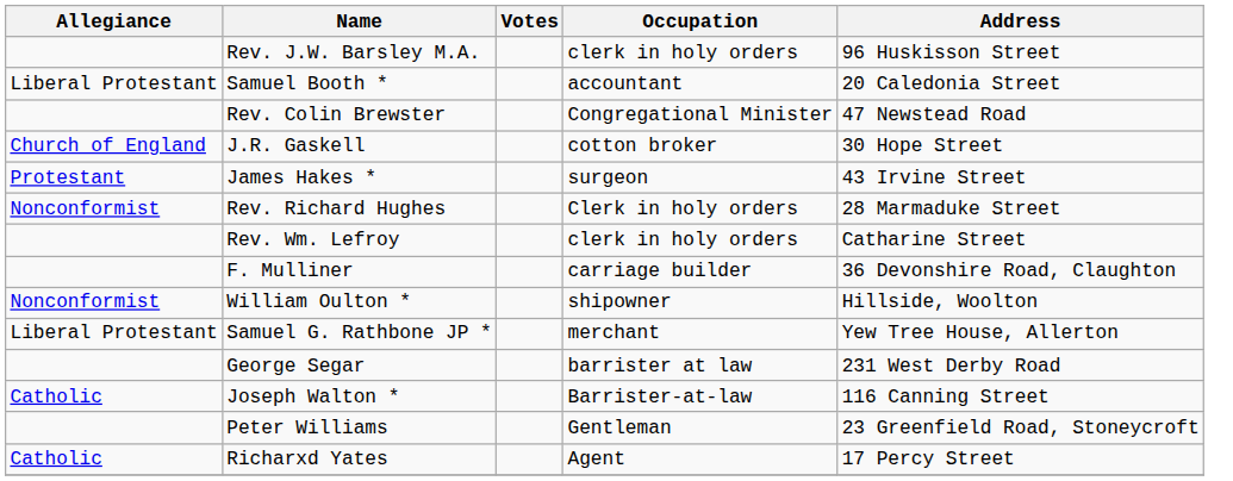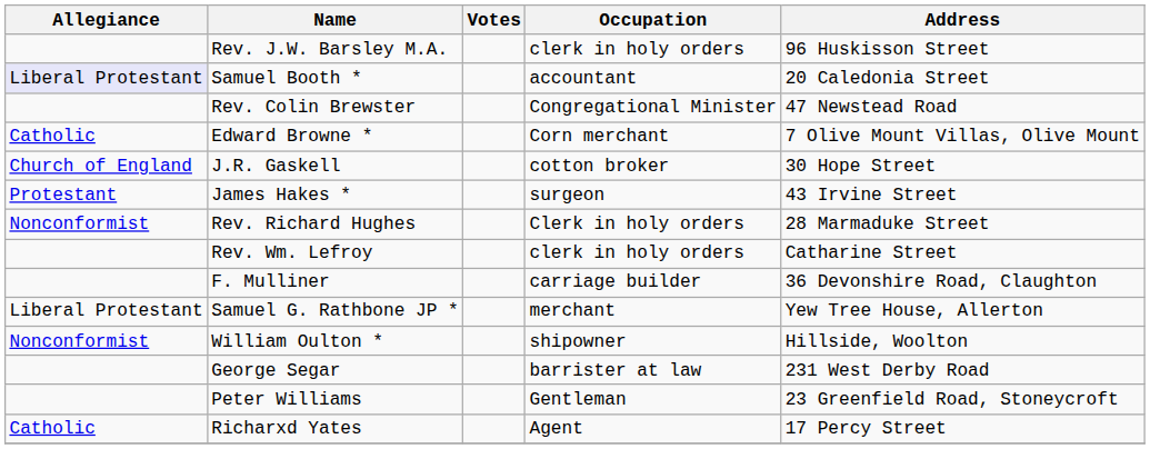 <table class="wikitable">
 <tr>
 <th>Allegiance</th>
 <th>Name</th>
 <th>Votes</th>
 <th>Occupation</th>
 <th>Address</th>
 </tr>
 <tr>
 <td></td>
 <td>Rev. J.W. Barsley M.A.</td>
 <td></td>
 <td>clerk in holy orders</td>
 <td>96 Huskisson Street</td>
 </tr>
 <tr>
-<td>Liberal Protestant</td>
+<td style="background: lavender;">Liberal Protestant</td>
 <td>Samuel Booth *</td>
 <td></td>
 <td>accountant</td>
 <td>20 Caledonia Street</td>
 </tr>
 <tr>
 <td></td>
 <td>Rev. Colin Brewster</td>
 <td></td>
 <td>Congregational Minister</td>
 <td>47 Newstead Road</td>
+</tr>
+<tr>
+<td><a href='#'>Catholic</a></td>
+<td>Edward Browne *</td>
+<td></td>
+<td>Corn merchant</td>
+<td>7 Olive Mount Villas, Olive Mount</td>
 </tr>
 <tr>
 <td><a href='#'>Church of England</a></td>
 <td>J.R. Gaskell</td>
 <td></td>
 <td>cotton broker</td>
 <td>30 Hope Street</td>
 </tr>
 <tr>
 <td><a href='#'>Protestant</a></td>
 <td>James Hakes *</td>
 <td></td>
 <td>surgeon</td>
 <td>43 Irvine Street</td>
 </tr>
 <tr>
 <td><a href='#'>Nonconformist</a></td>
 <td>Rev. Richard Hughes</td>
 <td></td>
 <td>Clerk in holy orders</td>
 <td>28 Marmaduke Street</td>
 </tr>
 <tr>
 <td></td>
 <td>Rev. Wm. Lefroy</td>
 <td></td>
 <td>clerk in holy orders</td>
 <td>Catharine Street</td>
 </tr>
 <tr>
 <td></td>
 <td>F. Mulliner</td>
 <td></td>
 <td>carriage builder</td>
 <td>36 Devonshire Road, Claughton</td>
 </tr>
 <tr>
+<td>Liberal Protestant</td>
+<td>Samuel G. Rathbone JP *</td>
+<td></td>
+<td>merchant</td>
+<td>Yew Tree House, Allerton</td>
+</tr>
+<tr>
 <td><a href='#'>Nonconformist</a></td>
 <td>William Oulton *</td>
 <td></td>
 <td>shipowner</td>
 <td>Hillside, Woolton</td>
 </tr>
 <tr>
-<td>Liberal Protestant</td>
-<td>Samuel G. Rathbone JP *</td>
-<td></td>
-<td>merchant</td>
-<td>Yew Tree House, Allerton</td>
-</tr>
-<tr>
 <td></td>
 <td>George Segar</td>
 <td></td>
 <td>barrister at law</td>
 <td>231 West Derby Road</td>
-</tr>
-<tr>
-<td><a href='#'>Catholic</a></td>
-<td>Joseph Walton *</td>
-<td></td>
-<td>Barrister-at-law</td>
-<td>116 Canning Street</td>
 </tr>
 <tr>
 <td></td>
 <td>Peter Williams</td>
 <td></td>
 <td>Gentleman</td>
 <td>23 Greenfield Road, Stoneycroft</td>
 </tr>
 <tr>
 <td><a href='#'>Catholic</a></td>
 <td>Richarxd Yates</td>
 <td></td>
 <td>Agent</td>
 <td>17 Percy Street</td>
 </tr>
 <tr>
 </tr>
 </table>
